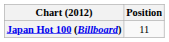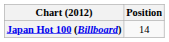 <table class="wikitable plainrowheaders" style="text-align:center">
 <tr>
 <th scope="col">Chart (2012)</th>
 <th scope="col">Position</th>
 </tr>
 <tr>
 <th scope="row"><a href='#'>Japan Hot 100</a> (<em><a href='#'>Billboard</a></em>)</th>
-<td style="text-align:center;">11</td>
+<td style="text-align:center;">14</td>
 </tr>
 </table>
